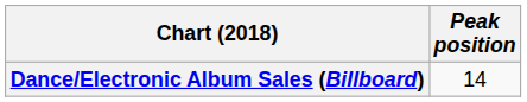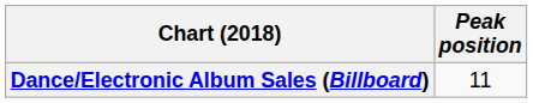 <table class="wikitable sortable plainrowheaders" style="text-align:center">
 <tr>
 <th scope="col">Chart (2018)</th>
 <th scope="col"><em>Peak <br> position</em></th>
 </tr>
 <tr>
 <th scope="row"><a href='#'>Dance/Electronic Album Sales</a> (<em><a href='#'>Billboard</a></em>)</th>
-<td>14</td>
+<td>11</td>
 </tr>
 </table>
